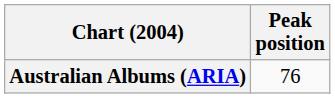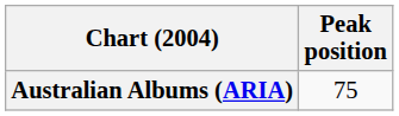 <table class="wikitable plainrowheaders">
 <tr>
 <th>Chart (2004)</th>
 <th>Peak<br>position</th>
 </tr>
 <tr>
 <th scope="row">Australian Albums (<a href='#'>ARIA</a>)</th>
-<td align=center>76</td>
+<td align=center>75</td>
 </tr>
 </table>
